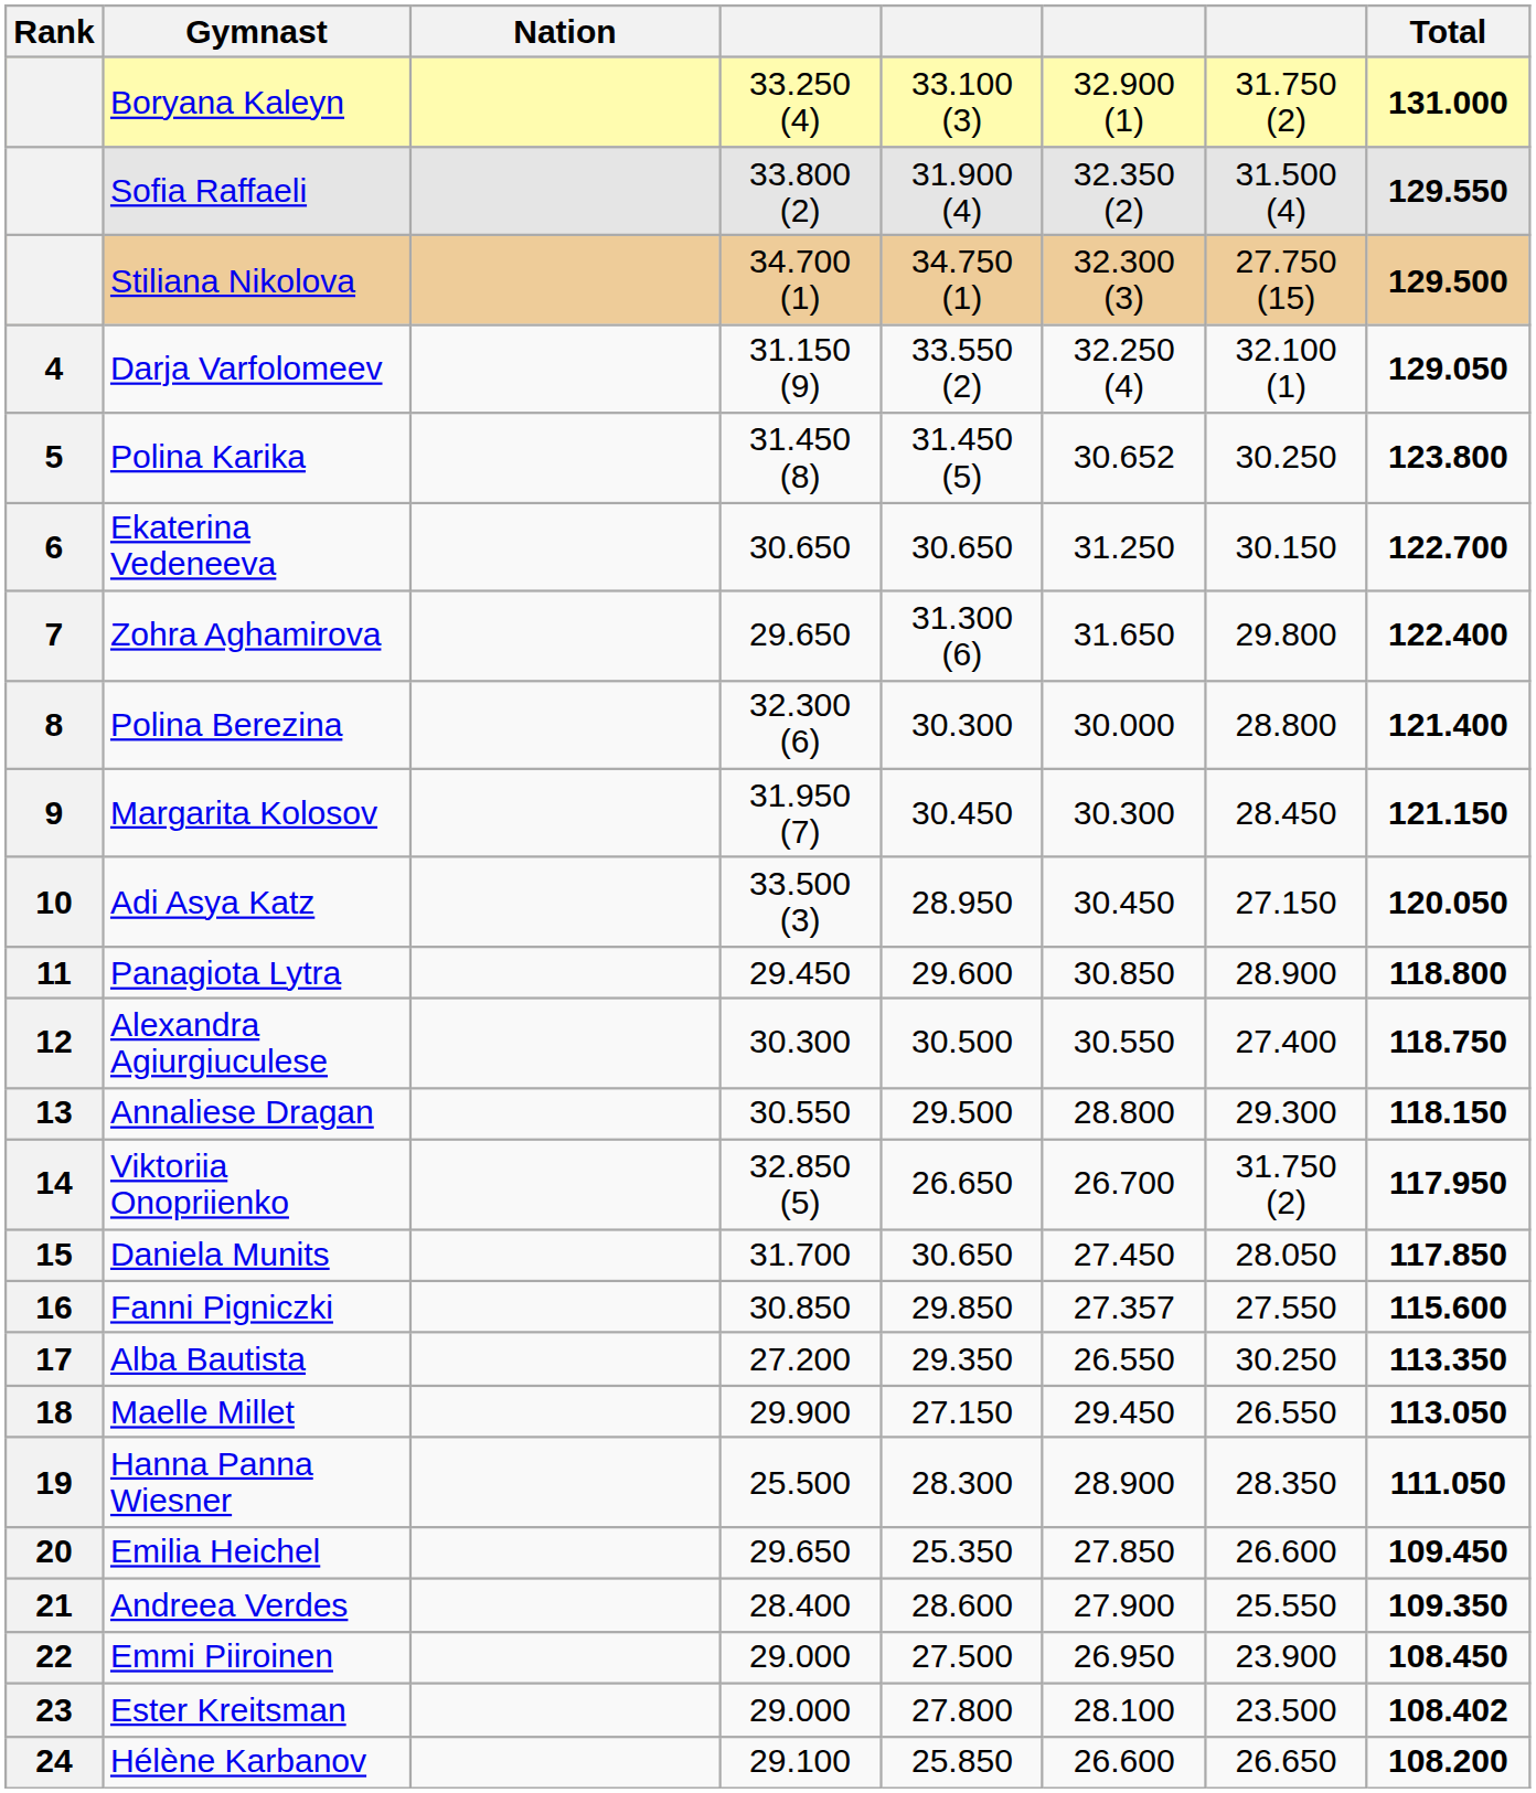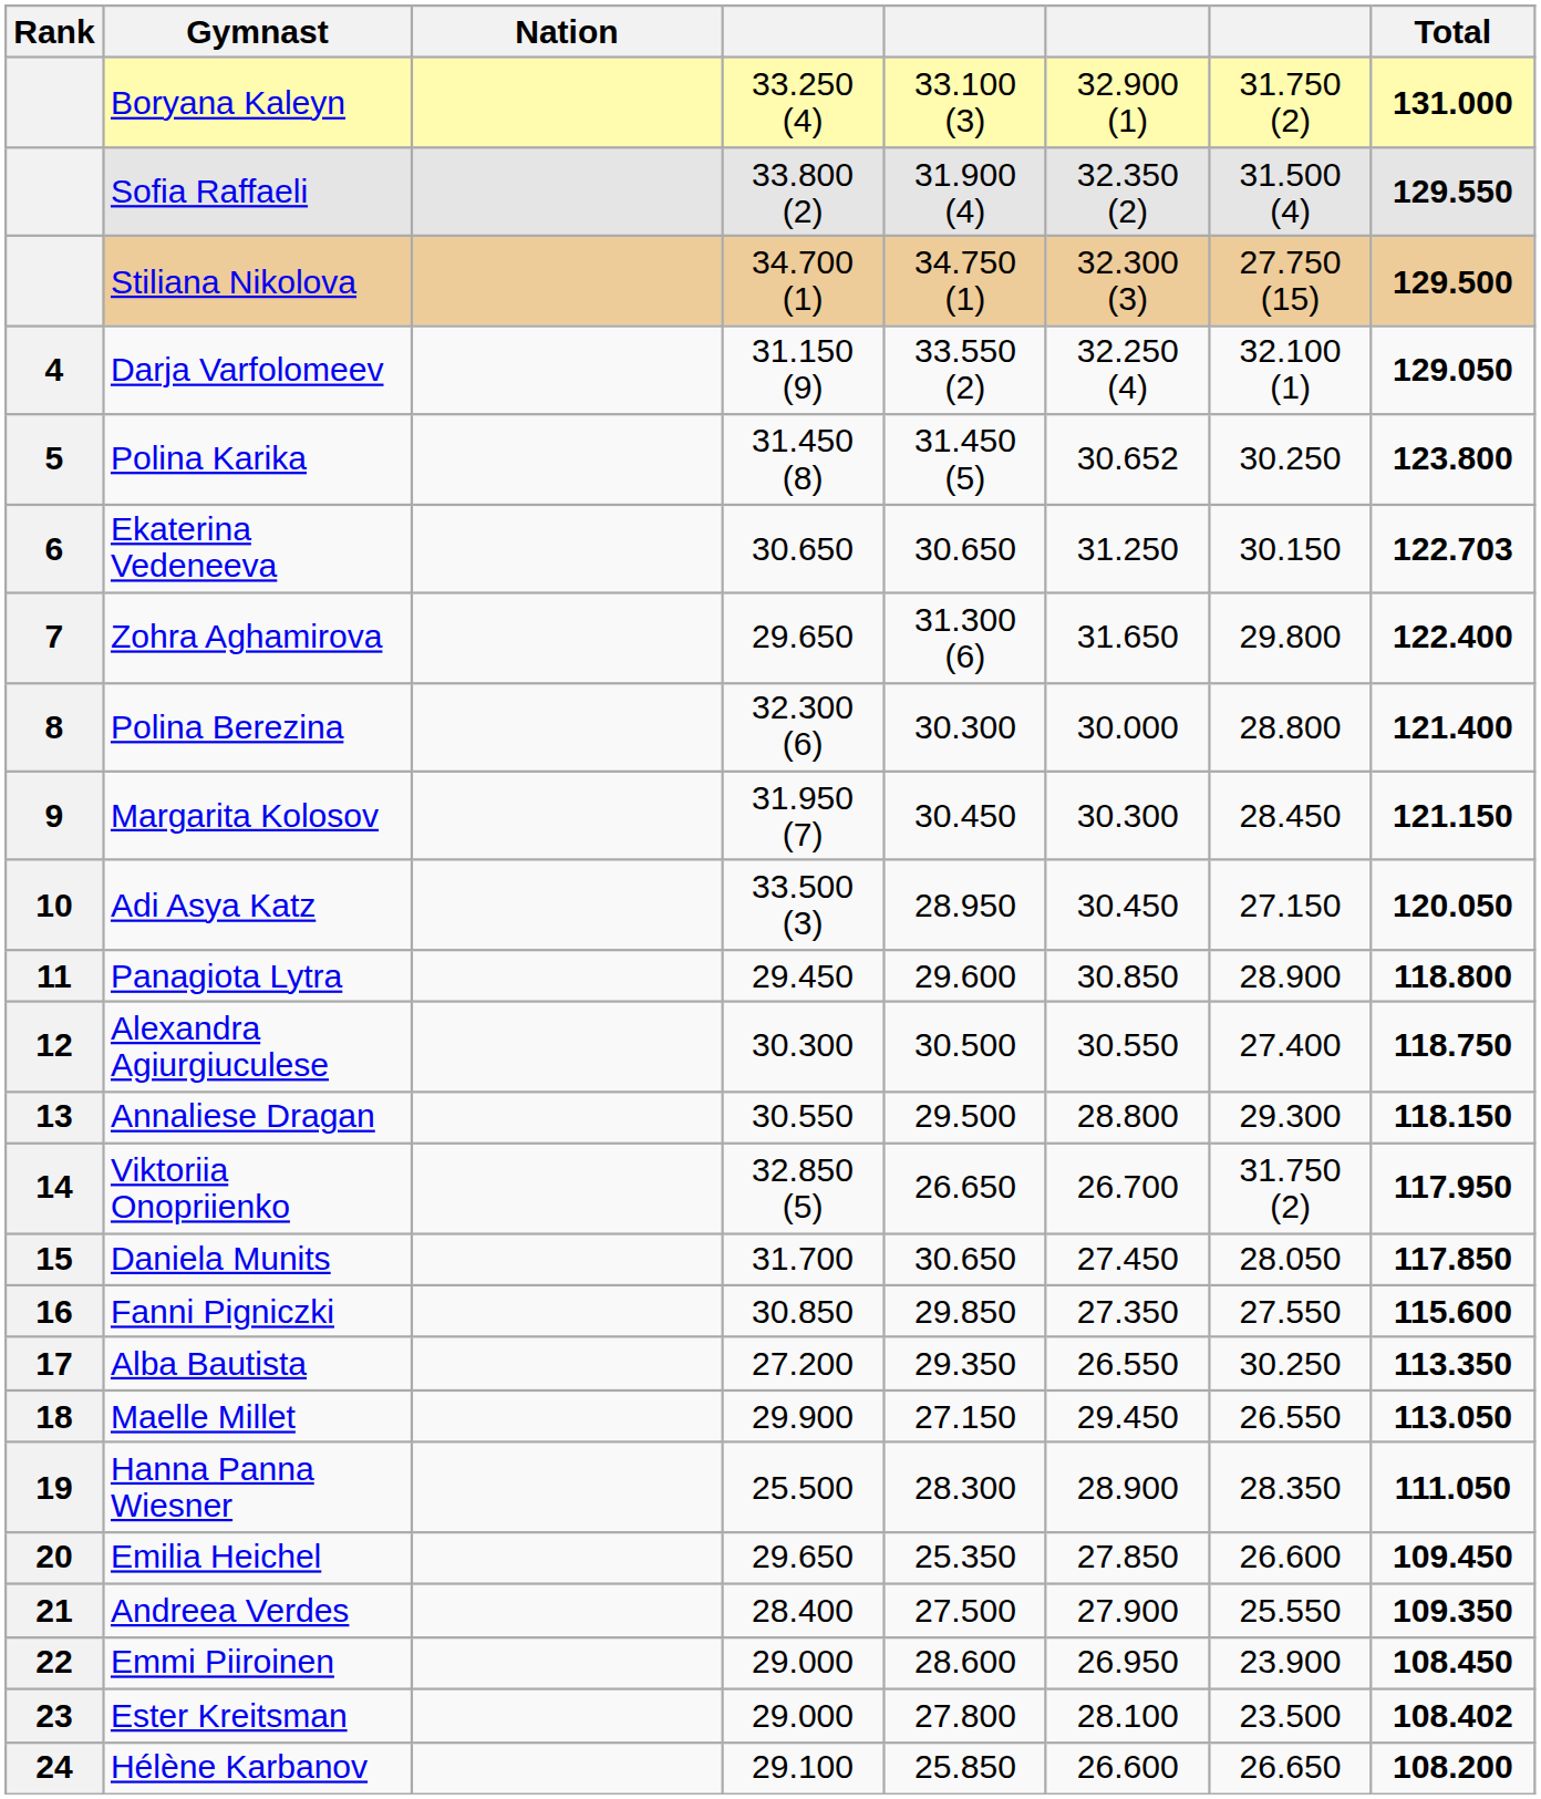 <table class="wikitable sortable" style="text-align:center; font-size:85%">
 <tr>
 <th scope="col" style="width:20px;">Rank</th>
 <th scope="col" style="width:120px;">Gymnast</th>
 <th scope="col" style="width:120px;">Nation</th>
 <th scope="col" style="width:60px;"></th>
 <th scope="col" style="width:60px;"></th>
 <th scope="col" style="width:60px;"></th>
 <th scope="col" style="width:60px;"></th>
 <th scope="col" style="width:60px;">Total</th>
 </tr>
 <tr bgcolor="fffcaf">
 <th scope="row"></th>
 <td align="left"><a href='#'>Boryana Kaleyn</a></td>
 <td style="text-align:left;"></td>
 <td>33.250 (4)</td>
 <td>33.100 (3)</td>
 <td>32.900 (1)</td>
 <td>31.750 (2)</td>
 <td><strong>131.000</strong></td>
 </tr>
 <tr bgcolor="e5e5e5">
 <th scope="row"></th>
 <td align="left"><a href='#'>Sofia Raffaeli</a></td>
 <td style="text-align:left;"></td>
 <td>33.800 (2)</td>
 <td>31.900 (4)</td>
 <td>32.350 (2)</td>
 <td>31.500 (4)</td>
 <td><strong>129.550</strong></td>
 </tr>
 <tr bgcolor="eecc99">
 <th scope="row"></th>
 <td align="left"><a href='#'>Stiliana Nikolova</a></td>
 <td style="text-align:left;"></td>
 <td>34.700 (1)</td>
 <td>34.750 (1)</td>
 <td>32.300 (3)</td>
 <td>27.750 (15)</td>
 <td><strong>129.500</strong></td>
 </tr>
 <tr>
 <th scope="row">4</th>
 <td align="left"><a href='#'>Darja Varfolomeev</a></td>
 <td style="text-align:left;"></td>
 <td>31.150 (9)</td>
 <td>33.550 (2)</td>
 <td>32.250 (4)</td>
 <td>32.100 (1)</td>
 <td><strong>129.050</strong></td>
 </tr>
 <tr>
 <th scope="row">5</th>
 <td align="left"><a href='#'>Polina Karika</a></td>
 <td style="text-align:left;"></td>
 <td>31.450 (8)</td>
 <td>31.450 (5)</td>
 <td>30.652</td>
 <td>30.250</td>
 <td><strong>123.800</strong></td>
 </tr>
 <tr>
 <th scope="row">6</th>
 <td align="left"><a href='#'>Ekaterina Vedeneeva</a></td>
 <td style="text-align:left;"></td>
 <td>30.650</td>
 <td>30.650</td>
 <td>31.250</td>
 <td>30.150</td>
-<td><strong>122.700</strong></td>
+<td><strong>122.703</strong></td>
 </tr>
 <tr>
 <th scope="row">7</th>
 <td align="left"><a href='#'>Zohra Aghamirova</a></td>
 <td style="text-align:left;"></td>
 <td>29.650</td>
 <td>31.300 (6)</td>
 <td>31.650</td>
 <td>29.800</td>
 <td><strong>122.400</strong></td>
 </tr>
 <tr>
 <th scope="row">8</th>
 <td align="left"><a href='#'>Polina Berezina</a></td>
 <td style="text-align:left;"></td>
 <td>32.300 (6)</td>
 <td>30.300</td>
 <td>30.000</td>
 <td>28.800</td>
 <td><strong>121.400</strong></td>
 </tr>
 <tr>
 <th scope="row">9</th>
 <td align="left"><a href='#'>Margarita Kolosov</a></td>
 <td style="text-align:left;"></td>
 <td>31.950 (7)</td>
 <td>30.450</td>
 <td>30.300</td>
 <td>28.450</td>
 <td><strong>121.150</strong></td>
 </tr>
 <tr>
 <th scope="row">10</th>
 <td align="left"><a href='#'>Adi Asya Katz</a></td>
 <td style="text-align:left;"></td>
 <td>33.500 (3)</td>
 <td>28.950</td>
 <td>30.450</td>
 <td>27.150</td>
 <td><strong>120.050</strong></td>
 </tr>
 <tr>
 <th scope="row">11</th>
 <td align="left"><a href='#'>Panagiota Lytra</a></td>
 <td style="text-align:left;"></td>
 <td>29.450</td>
 <td>29.600</td>
 <td>30.850</td>
 <td>28.900</td>
 <td><strong>118.800</strong></td>
 </tr>
 <tr>
 <th scope="row">12</th>
 <td align="left"><a href='#'>Alexandra Agiurgiuculese</a></td>
 <td style="text-align:left;"></td>
 <td>30.300</td>
 <td>30.500</td>
 <td>30.550</td>
 <td>27.400</td>
 <td><strong>118.750</strong></td>
 </tr>
 <tr>
 <th scope="row">13</th>
 <td align="left"><a href='#'>Annaliese Dragan</a></td>
 <td style="text-align:left;"></td>
 <td>30.550</td>
 <td>29.500</td>
 <td>28.800</td>
 <td>29.300</td>
 <td><strong>118.150</strong></td>
 </tr>
 <tr>
 <th scope="row">14</th>
 <td align="left"><a href='#'>Viktoriia Onopriienko</a></td>
 <td style="text-align:left;"></td>
 <td>32.850 (5)</td>
 <td>26.650</td>
 <td>26.700</td>
 <td>31.750 (2)</td>
 <td><strong>117.950</strong></td>
 </tr>
 <tr>
 <th scope="row">15</th>
 <td align="left"><a href='#'>Daniela Munits</a></td>
 <td style="text-align:left;"></td>
 <td>31.700</td>
 <td>30.650</td>
 <td>27.450</td>
 <td>28.050</td>
 <td><strong>117.850</strong></td>
 </tr>
 <tr>
 <th scope="row">16</th>
 <td align="left"><a href='#'>Fanni Pigniczki</a></td>
 <td style="text-align:left;"></td>
 <td>30.850</td>
 <td>29.850</td>
-<td>27.357</td>
+<td>27.350</td>
 <td>27.550</td>
 <td><strong>115.600</strong></td>
 </tr>
 <tr>
 <th scope="row">17</th>
 <td align="left"><a href='#'>Alba Bautista</a></td>
 <td style="text-align:left;"></td>
 <td>27.200</td>
 <td>29.350</td>
 <td>26.550</td>
 <td>30.250</td>
 <td><strong>113.350</strong></td>
 </tr>
 <tr>
 <th scope="row">18</th>
 <td align="left"><a href='#'>Maelle Millet</a></td>
 <td style="text-align:left;"></td>
 <td>29.900</td>
 <td>27.150</td>
 <td>29.450</td>
 <td>26.550</td>
 <td><strong>113.050</strong></td>
 </tr>
 <tr>
 <th scope="row">19</th>
 <td align="left"><a href='#'>Hanna Panna Wiesner</a></td>
 <td style="text-align:left;"></td>
 <td>25.500</td>
 <td>28.300</td>
 <td>28.900</td>
 <td>28.350</td>
 <td><strong>111.050</strong></td>
 </tr>
 <tr>
 <th scope="row">20</th>
 <td align="left"><a href='#'>Emilia Heichel</a></td>
 <td style="text-align:left;"></td>
 <td>29.650</td>
 <td>25.350</td>
 <td>27.850</td>
 <td>26.600</td>
 <td><strong>109.450</strong></td>
 </tr>
 <tr>
 <th scope="row">21</th>
 <td align="left"><a href='#'>Andreea Verdes</a></td>
 <td style="text-align:left;"></td>
 <td>28.400</td>
-<td>28.600</td>
+<td>27.500</td>
 <td>27.900</td>
 <td>25.550</td>
 <td><strong>109.350</strong></td>
 </tr>
 <tr>
 <th scope="row">22</th>
 <td align="left"><a href='#'>Emmi Piiroinen</a></td>
 <td style="text-align:left;"></td>
 <td>29.000</td>
-<td>27.500</td>
+<td>28.600</td>
 <td>26.950</td>
 <td>23.900</td>
 <td><strong>108.450</strong></td>
 </tr>
 <tr>
 <th scope="row">23</th>
 <td align="left"><a href='#'>Ester Kreitsman</a></td>
 <td style="text-align:left;"></td>
 <td>29.000</td>
 <td>27.800</td>
 <td>28.100</td>
 <td>23.500</td>
 <td><strong>108.402</strong></td>
 </tr>
 <tr>
 <th scope="row">24</th>
 <td align="left"><a href='#'>Hélène Karbanov</a></td>
 <td style="text-align:left;"></td>
 <td>29.100</td>
 <td>25.850</td>
 <td>26.600</td>
 <td>26.650</td>
 <td><strong>108.200</strong></td>
 </tr>
 </table>
